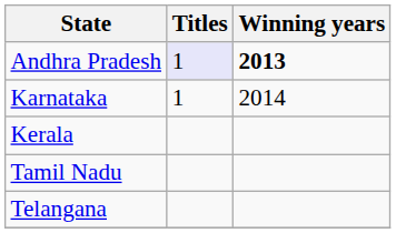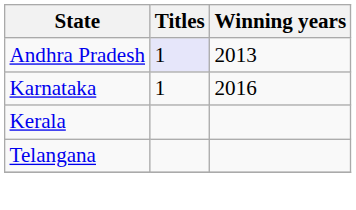 <table class="wikitable">
 <tr>
 <th>State</th>
 <th>Titles</th>
 <th>Winning years</th>
 </tr>
 <tr>
 <td><a href='#'>Andhra Pradesh</a></td>
 <td style="background: lavender;">1</td>
-<td><strong>2013</strong></td>
+<td>2013</td>
 </tr>
 <tr>
 <td><a href='#'>Karnataka</a></td>
 <td>1</td>
-<td>2014</td>
+<td>2016</td>
 </tr>
 <tr>
 <td><a href='#'>Kerala</a></td>
-<td></td>
-<td></td>
-</tr>
-<tr>
-<td><a href='#'>Tamil Nadu</a></td>
 <td></td>
 <td></td>
 </tr>
 <tr>
 <td><a href='#'>Telangana</a></td>
 <td></td>
 <td></td>
 </tr>
 <tr>
 </tr>
 </table>
